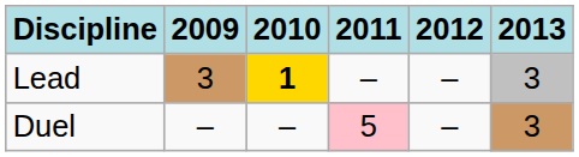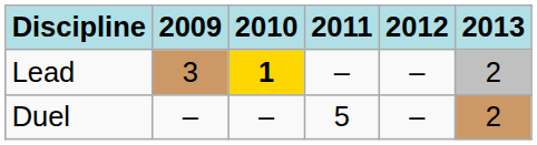 <table class="wikitable" style="text-align: center;">
 <tr>
 <th style="background: #b0e0e6;">Discipline</th>
 <th style="background: #b0e0e6;">2009</th>
 <th style="background: #b0e0e6;">2010</th>
 <th style="background: #b0e0e6;">2011</th>
 <th style="background: #b0e0e6;">2012</th>
 <th style="background: #b0e0e6;">2013</th>
 </tr>
 <tr>
 <td align="left">Lead</td>
 <td style="background: #cc9966;">3</td>
 <td style="background: gold;"><strong>1</strong></td>
 <td>–</td>
 <td>–</td>
-<td style="background: silver;">3</td>
+<td style="background: silver;">2</td>
 </tr>
 <tr>
 <td align="left">Duel</td>
 <td>–</td>
 <td>–</td>
-<td style="background: pink;">5</td>
+<td>5</td>
 <td>–</td>
-<td style="background: #cc9966;">3</td>
+<td style="background: #cc9966;">2</td>
 </tr>
 </table>
